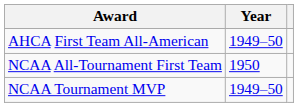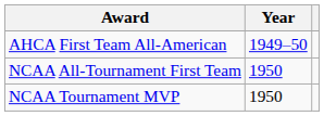 <table class="wikitable">
 <tr>
 <th>Award</th>
 <th>Year</th>
 <th></th>
 </tr>
 <tr>
 </tr>
 <tr>
 <td><a href='#'>AHCA</a> <a href='#'>First Team All-American</a></td>
 <td><a href='#'>1949–50</a></td>
 <td></td>
 </tr>
 <tr>
 <td><a href='#'>NCAA</a> <a href='#'>All-Tournament First Team</a></td>
 <td><a href='#'>1950</a></td>
 <td></td>
 </tr>
 <tr>
 <td><a href='#'>NCAA Tournament MVP</a></td>
-<td><a href='#'>1949–50</a></td>
+<td>1950</td>
 </tr>
 </table>
